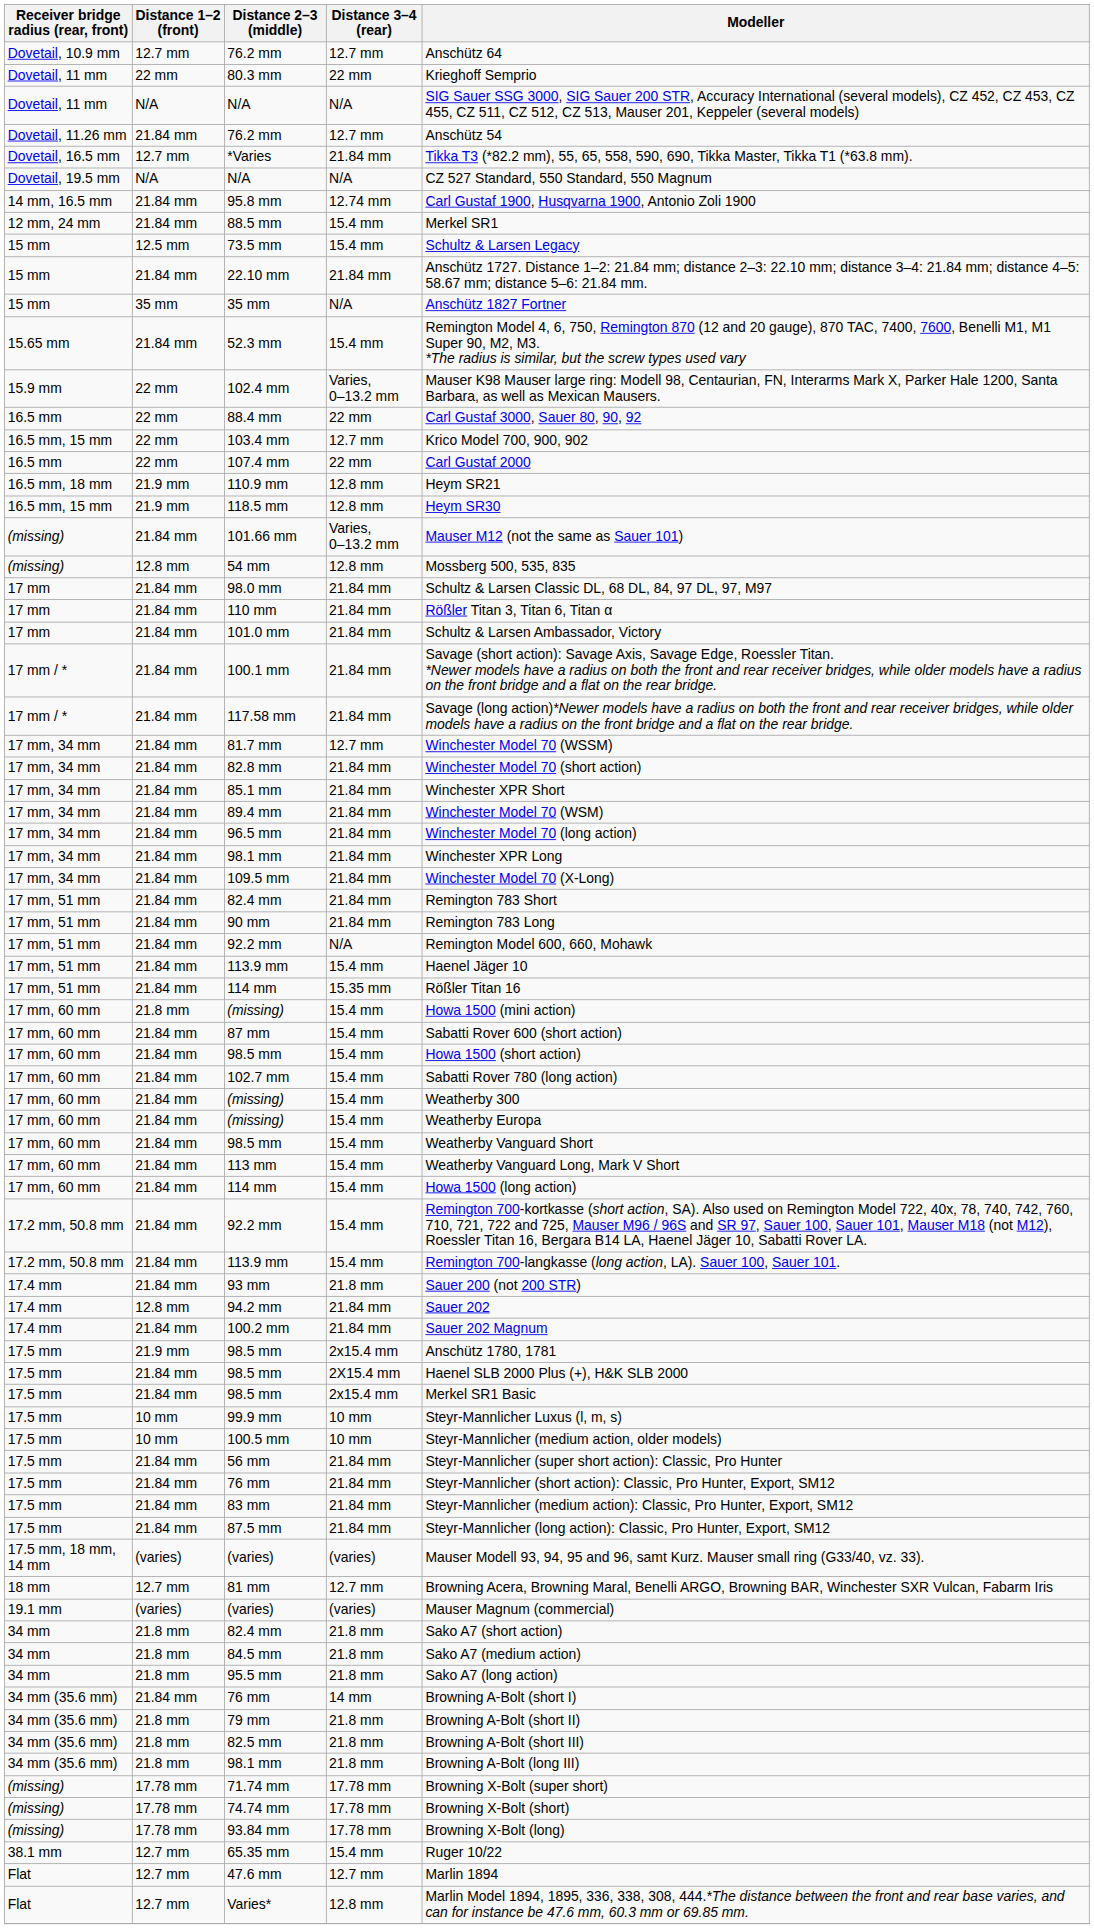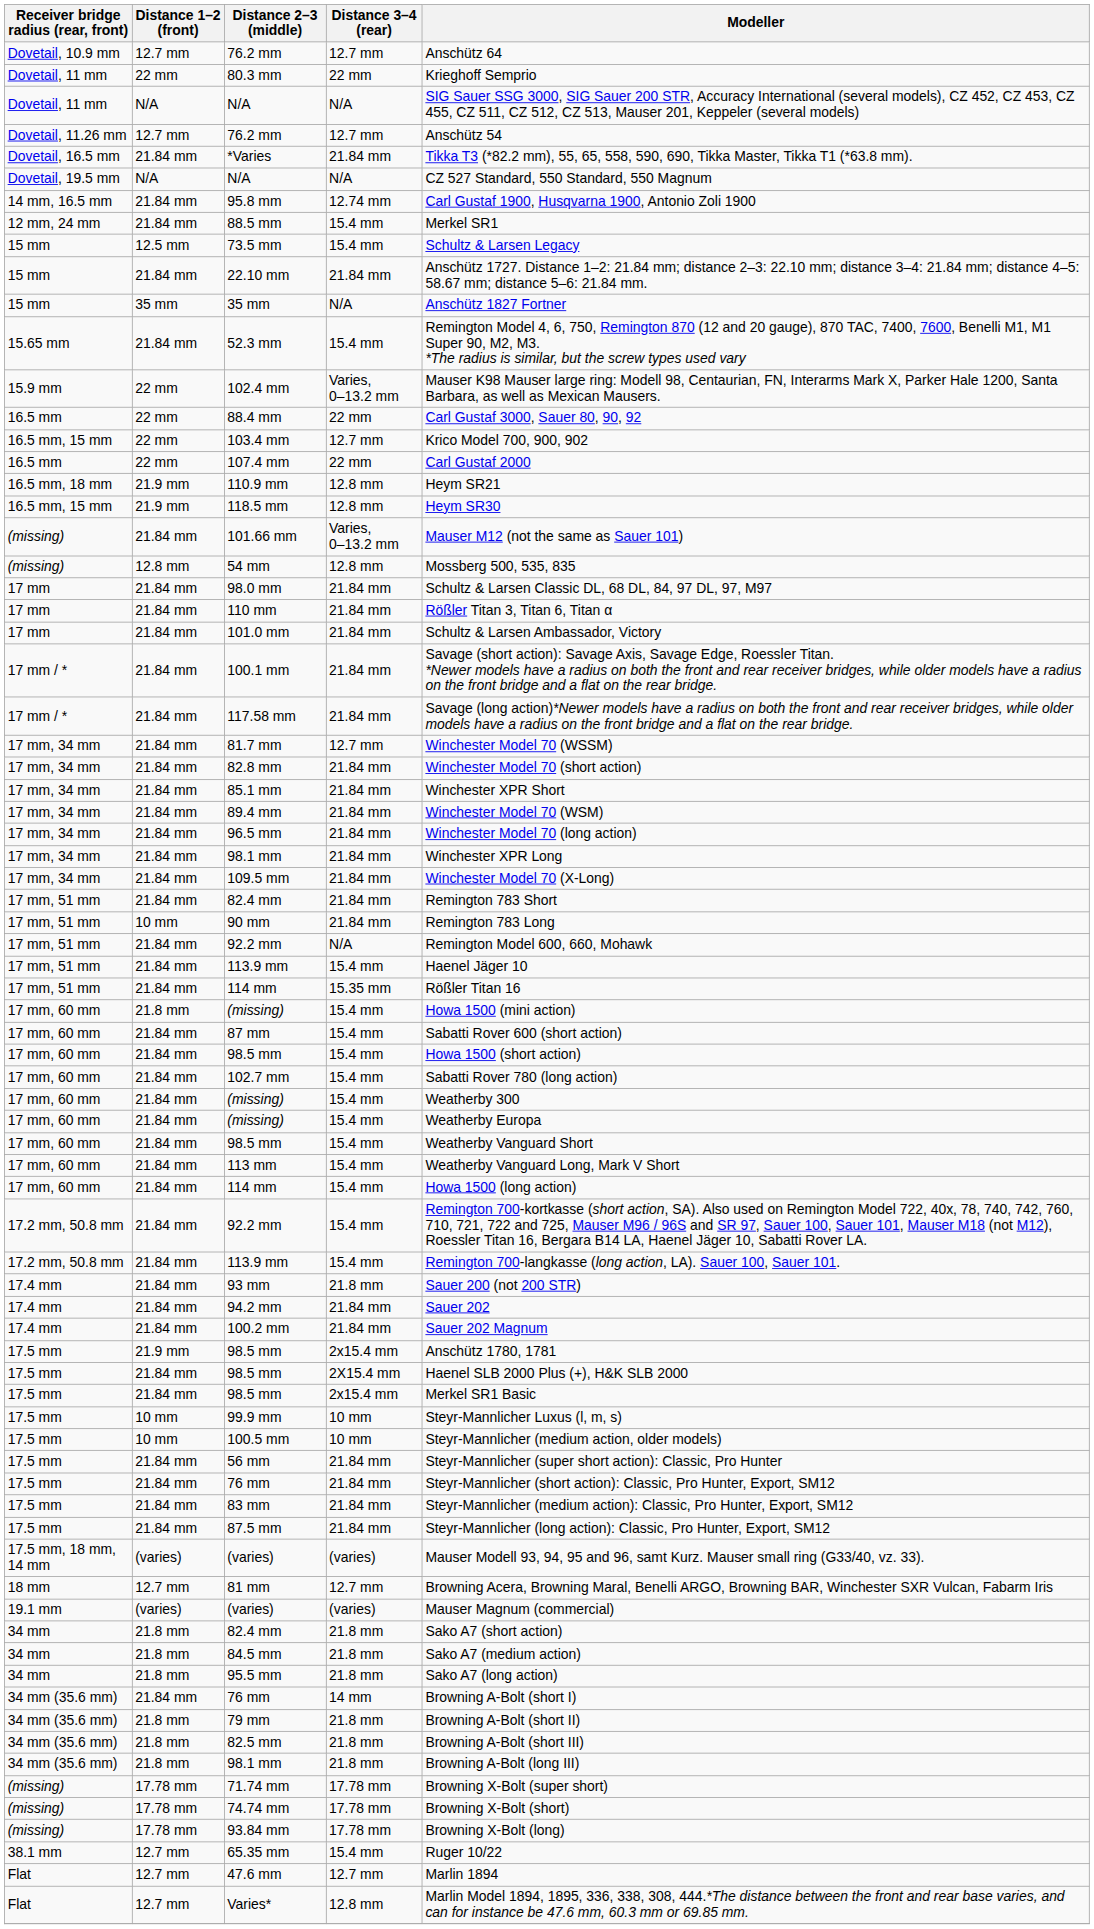 <table class="wikitable sortable" style="text-align: left;">
 <tr>
 <th>Receiver bridge radius (rear, front)</th>
 <th>Distance 1–2 (front)</th>
 <th>Distance 2–3 (middle)</th>
 <th>Distance 3–4 (rear)</th>
 <th>Modeller</th>
 </tr>
 <tr>
 <td><a href='#'>Dovetail</a>, 10.9 mm</td>
 <td>12.7 mm</td>
 <td>76.2 mm</td>
 <td>12.7 mm</td>
 <td>Anschütz 64</td>
 </tr>
 <tr>
 <td><a href='#'>Dovetail</a>, 11 mm</td>
 <td>22 mm</td>
 <td>80.3 mm</td>
 <td>22 mm</td>
 <td>Krieghoff Semprio</td>
 </tr>
 <tr>
 <td><a href='#'>Dovetail</a>, 11 mm</td>
 <td>N/A</td>
 <td>N/A</td>
 <td>N/A</td>
 <td><a href='#'>SIG Sauer SSG 3000</a>, <a href='#'>SIG Sauer 200 STR</a>, Accuracy International (several models), CZ 452, CZ 453, CZ 455, CZ 511, CZ 512, CZ 513, Mauser 201, Keppeler (several models)</td>
 </tr>
 <tr>
 <td><a href='#'>Dovetail</a>, 11.26 mm</td>
-<td>21.84 mm</td>
+<td>12.7 mm</td>
 <td>76.2 mm</td>
 <td>12.7 mm</td>
 <td>Anschütz 54</td>
 </tr>
 <tr>
 <td><a href='#'>Dovetail</a>, 16.5 mm</td>
-<td>12.7 mm</td>
+<td>21.84 mm</td>
 <td>*Varies</td>
 <td>21.84 mm</td>
 <td><a href='#'>Tikka T3</a> (*82.2 mm), 55, 65, 558, 590, 690, Tikka Master, Tikka T1 (*63.8 mm).</td>
 </tr>
 <tr>
 <td><a href='#'>Dovetail</a>, 19.5 mm</td>
 <td>N/A</td>
 <td>N/A</td>
 <td>N/A</td>
 <td>CZ 527 Standard, 550 Standard, 550 Magnum</td>
 </tr>
 <tr>
 <td>14 mm, 16.5 mm</td>
 <td>21.84 mm</td>
 <td>95.8 mm</td>
 <td>12.74 mm</td>
 <td><a href='#'>Carl Gustaf 1900</a>, <a href='#'>Husqvarna 1900</a>, Antonio Zoli 1900</td>
 </tr>
 <tr>
 <td>12 mm, 24 mm</td>
 <td>21.84 mm</td>
 <td>88.5 mm</td>
 <td>15.4 mm</td>
 <td>Merkel SR1</td>
 </tr>
 <tr>
 <td>15 mm</td>
 <td>12.5 mm</td>
 <td>73.5 mm</td>
 <td>15.4 mm</td>
 <td><a href='#'>Schultz & Larsen Legacy</a></td>
 </tr>
 <tr>
 <td>15 mm</td>
 <td>21.84 mm</td>
 <td>22.10 mm</td>
 <td>21.84 mm</td>
 <td>Anschütz 1727. Distance 1–2: 21.84 mm; distance 2–3: 22.10 mm; distance 3–4: 21.84 mm; distance 4–5: 58.67 mm; distance 5–6: 21.84 mm.</td>
 </tr>
 <tr>
 <td>15 mm</td>
 <td>35 mm</td>
 <td>35 mm</td>
 <td>N/A</td>
 <td><a href='#'>Anschütz 1827 Fortner</a></td>
 </tr>
 <tr>
 <td>15.65 mm</td>
 <td>21.84 mm</td>
 <td>52.3 mm</td>
 <td>15.4 mm</td>
 <td>Remington Model 4, 6, 750, <a href='#'>Remington 870</a> (12 and 20 gauge), 870 TAC, 7400, <a href='#'>7600</a>, Benelli M1, M1 Super 90, M2, M3.<br><em>*The radius is similar, but the screw types used vary</em></td>
 </tr>
 <tr>
 <td>15.9 mm</td>
 <td>22 mm</td>
 <td>102.4 mm</td>
 <td>Varies,<br>0–13.2 mm</td>
 <td>Mauser K98 Mauser large ring: Modell 98, Centaurian, FN, Interarms Mark X, Parker Hale 1200, Santa Barbara, as well as Mexican Mausers.</td>
 </tr>
 <tr>
 <td>16.5 mm</td>
 <td>22 mm</td>
 <td>88.4 mm</td>
 <td>22 mm</td>
 <td><a href='#'>Carl Gustaf 3000</a>, <a href='#'>Sauer 80</a>, <a href='#'>90</a>, <a href='#'>92</a></td>
 </tr>
 <tr>
 <td>16.5 mm, 15 mm</td>
 <td>22 mm</td>
 <td>103.4 mm</td>
 <td>12.7 mm</td>
 <td>Krico Model 700, 900, 902</td>
 </tr>
 <tr>
 <td>16.5 mm</td>
 <td>22 mm</td>
 <td>107.4 mm</td>
 <td>22 mm</td>
 <td><a href='#'>Carl Gustaf 2000</a></td>
 </tr>
 <tr>
 <td>16.5 mm, 18 mm</td>
 <td>21.9 mm</td>
 <td>110.9 mm</td>
 <td>12.8 mm</td>
 <td>Heym SR21</td>
 </tr>
 <tr>
 <td>16.5 mm, 15 mm</td>
 <td>21.9 mm</td>
 <td>118.5 mm</td>
 <td>12.8 mm</td>
 <td><a href='#'>Heym SR30</a></td>
 </tr>
 <tr>
 <td><em>(missing)</em></td>
 <td>21.84 mm</td>
 <td>101.66 mm</td>
 <td>Varies,<br>0–13.2 mm</td>
 <td><a href='#'>Mauser M12</a> (not the same as <a href='#'>Sauer 101</a>)</td>
 </tr>
 <tr>
 <td><em>(missing)</em></td>
 <td>12.8 mm</td>
 <td>54 mm</td>
 <td>12.8 mm</td>
 <td>Mossberg 500, 535, 835</td>
 </tr>
 <tr>
 <td>17 mm</td>
 <td>21.84 mm</td>
 <td>98.0 mm</td>
 <td>21.84 mm</td>
 <td>Schultz & Larsen Classic DL, 68 DL, 84, 97 DL, 97, M97</td>
 </tr>
 <tr>
 <td>17 mm</td>
 <td>21.84 mm</td>
 <td>110 mm</td>
 <td>21.84 mm</td>
 <td><a href='#'>Rößler</a> Titan 3, Titan 6, Titan α</td>
 </tr>
 <tr>
 <td>17 mm</td>
 <td>21.84 mm</td>
 <td>101.0 mm</td>
 <td>21.84 mm</td>
 <td>Schultz & Larsen Ambassador, Victory</td>
 </tr>
 <tr>
 <td>17 mm / *</td>
 <td>21.84 mm</td>
 <td>100.1 mm</td>
 <td>21.84 mm</td>
 <td>Savage (short action): Savage Axis, Savage Edge, Roessler Titan.<br><em>*Newer models have a radius on both the front and rear receiver bridges, while older models have a radius on the front bridge and a flat on the rear bridge.</em></td>
 </tr>
 <tr>
 <td>17 mm / *</td>
 <td>21.84 mm</td>
 <td>117.58 mm</td>
 <td>21.84 mm</td>
 <td>Savage (long action)<em>*Newer models have a radius on both the front and rear receiver bridges, while older models have a radius on the front bridge and a flat on the rear bridge.</em></td>
 </tr>
 <tr>
 <td>17 mm, 34 mm</td>
 <td>21.84 mm</td>
 <td>81.7 mm</td>
 <td>12.7 mm</td>
 <td><a href='#'>Winchester Model 70</a> (WSSM)</td>
 </tr>
 <tr>
 <td>17 mm, 34 mm</td>
 <td>21.84 mm</td>
 <td>82.8 mm</td>
 <td>21.84 mm</td>
 <td><a href='#'>Winchester Model 70</a> (short action)</td>
 </tr>
 <tr>
 <td>17 mm, 34 mm</td>
 <td>21.84 mm</td>
 <td>85.1 mm</td>
 <td>21.84 mm</td>
 <td>Winchester XPR Short</td>
 </tr>
 <tr>
 <td>17 mm, 34 mm</td>
 <td>21.84 mm</td>
 <td>89.4 mm</td>
 <td>21.84 mm</td>
 <td><a href='#'>Winchester Model 70</a> (WSM)</td>
 </tr>
 <tr>
 <td>17 mm, 34 mm</td>
 <td>21.84 mm</td>
 <td>96.5 mm</td>
 <td>21.84 mm</td>
 <td><a href='#'>Winchester Model 70</a> (long action)</td>
 </tr>
 <tr>
 <td>17 mm, 34 mm</td>
 <td>21.84 mm</td>
 <td>98.1 mm</td>
 <td>21.84 mm</td>
 <td>Winchester XPR Long</td>
 </tr>
 <tr>
 <td>17 mm, 34 mm</td>
 <td>21.84 mm</td>
 <td>109.5 mm</td>
 <td>21.84 mm</td>
 <td><a href='#'>Winchester Model 70</a> (X-Long)</td>
 </tr>
 <tr>
 <td>17 mm, 51 mm</td>
 <td>21.84 mm</td>
 <td>82.4 mm</td>
 <td>21.84 mm</td>
 <td>Remington 783 Short</td>
 </tr>
 <tr>
 <td>17 mm, 51 mm</td>
-<td>21.84 mm</td>
+<td>10 mm</td>
 <td>90 mm</td>
 <td>21.84 mm</td>
 <td>Remington 783 Long</td>
 </tr>
 <tr>
 <td>17 mm, 51 mm</td>
 <td>21.84 mm</td>
 <td>92.2 mm</td>
 <td>N/A</td>
 <td>Remington Model 600, 660, Mohawk</td>
 </tr>
 <tr>
 <td>17 mm, 51 mm</td>
 <td>21.84 mm</td>
 <td>113.9 mm</td>
 <td>15.4 mm</td>
 <td>Haenel Jäger 10</td>
 </tr>
 <tr>
 <td>17 mm, 51 mm</td>
 <td>21.84 mm</td>
 <td>114 mm</td>
 <td>15.35 mm</td>
 <td>Rößler Titan 16</td>
 </tr>
 <tr>
 <td>17 mm, 60 mm</td>
 <td>21.8 mm</td>
 <td><em>(missing)</em></td>
 <td>15.4 mm</td>
 <td><a href='#'>Howa 1500</a> (mini action)</td>
 </tr>
 <tr>
 <td>17 mm, 60 mm</td>
 <td>21.84 mm</td>
 <td>87 mm</td>
 <td>15.4 mm</td>
 <td>Sabatti Rover 600 (short action)</td>
 </tr>
 <tr>
 <td>17 mm, 60 mm</td>
 <td>21.84 mm</td>
 <td>98.5 mm</td>
 <td>15.4 mm</td>
 <td><a href='#'>Howa 1500</a> (short action)</td>
 </tr>
 <tr>
 <td>17 mm, 60 mm</td>
 <td>21.84 mm</td>
 <td>102.7 mm</td>
 <td>15.4 mm</td>
 <td>Sabatti Rover 780 (long action)</td>
 </tr>
 <tr>
 <td>17 mm, 60 mm</td>
 <td>21.84 mm</td>
 <td><em>(missing)</em></td>
 <td>15.4 mm</td>
 <td>Weatherby 300</td>
 </tr>
 <tr>
 <td>17 mm, 60 mm</td>
 <td>21.84 mm</td>
 <td><em>(missing)</em></td>
 <td>15.4 mm</td>
 <td>Weatherby Europa</td>
 </tr>
 <tr>
 <td>17 mm, 60 mm</td>
 <td>21.84 mm</td>
 <td>98.5 mm</td>
 <td>15.4 mm</td>
 <td>Weatherby Vanguard Short</td>
 </tr>
 <tr>
 <td>17 mm, 60 mm</td>
 <td>21.84 mm</td>
 <td>113 mm</td>
 <td>15.4 mm</td>
 <td>Weatherby Vanguard Long, Mark V Short</td>
 </tr>
 <tr>
 <td>17 mm, 60 mm</td>
 <td>21.84 mm</td>
 <td>114 mm</td>
 <td>15.4 mm</td>
 <td><a href='#'>Howa 1500</a> (long action)</td>
 </tr>
 <tr>
 <td>17.2 mm, 50.8 mm</td>
 <td>21.84 mm</td>
 <td>92.2 mm</td>
 <td>15.4 mm</td>
 <td><a href='#'>Remington 700</a>-kortkasse (<em>short action</em>, SA). Also used on Remington Model 722, 40x, 78, 740, 742, 760, 710, 721, 722 and 725, <a href='#'>Mauser M96 / 96S</a> and <a href='#'>SR 97</a>, <a href='#'>Sauer 100</a>, <a href='#'>Sauer 101</a>, <a href='#'>Mauser M18</a> (not <a href='#'>M12</a>), Roessler Titan 16, Bergara B14 LA, Haenel Jäger 10, Sabatti Rover LA.</td>
 </tr>
 <tr>
 <td>17.2 mm, 50.8 mm</td>
 <td>21.84 mm</td>
 <td>113.9 mm</td>
 <td>15.4 mm</td>
 <td><a href='#'>Remington 700</a>-langkasse (<em>long action</em>, LA). <a href='#'>Sauer 100</a>, <a href='#'>Sauer 101</a>.</td>
 </tr>
 <tr>
 <td>17.4 mm</td>
 <td>21.84 mm</td>
 <td>93 mm</td>
 <td>21.8 mm</td>
 <td><a href='#'>Sauer 200</a> (not <a href='#'>200 STR</a>)</td>
 </tr>
 <tr>
 <td>17.4 mm</td>
-<td>12.8 mm</td>
+<td>21.84 mm</td>
 <td>94.2 mm</td>
 <td>21.84 mm</td>
 <td><a href='#'>Sauer 202</a></td>
 </tr>
 <tr>
 <td>17.4 mm</td>
 <td>21.84 mm</td>
 <td>100.2 mm</td>
 <td>21.84 mm</td>
 <td><a href='#'>Sauer 202 Magnum</a></td>
 </tr>
 <tr>
 <td>17.5 mm</td>
 <td>21.9 mm</td>
 <td>98.5 mm</td>
 <td>2x15.4 mm</td>
 <td>Anschütz 1780, 1781</td>
 </tr>
 <tr>
 <td>17.5 mm</td>
 <td>21.84 mm</td>
 <td>98.5 mm</td>
 <td>2X15.4 mm</td>
 <td>Haenel SLB 2000 Plus (+), H&K SLB 2000</td>
 </tr>
 <tr>
 <td>17.5 mm</td>
 <td>21.84 mm</td>
 <td>98.5 mm</td>
 <td>2x15.4 mm</td>
 <td>Merkel SR1 Basic</td>
 </tr>
 <tr>
 <td>17.5 mm</td>
 <td>10 mm</td>
 <td>99.9 mm</td>
 <td>10 mm</td>
 <td>Steyr-Mannlicher Luxus (l, m, s)</td>
 </tr>
 <tr>
 <td>17.5 mm</td>
 <td>10 mm</td>
 <td>100.5 mm</td>
 <td>10 mm</td>
 <td>Steyr-Mannlicher (medium action, older models)</td>
 </tr>
 <tr>
 <td>17.5 mm</td>
 <td>21.84 mm</td>
 <td>56 mm</td>
 <td>21.84 mm</td>
 <td>Steyr-Mannlicher (super short action): Classic, Pro Hunter</td>
 </tr>
 <tr>
 <td>17.5 mm</td>
 <td>21.84 mm</td>
 <td>76 mm</td>
 <td>21.84 mm</td>
 <td>Steyr-Mannlicher (short action): Classic, Pro Hunter, Export, SM12</td>
 </tr>
 <tr>
 <td>17.5 mm</td>
 <td>21.84 mm</td>
 <td>83 mm</td>
 <td>21.84 mm</td>
 <td>Steyr-Mannlicher (medium action): Classic, Pro Hunter, Export, SM12</td>
 </tr>
 <tr>
 <td>17.5 mm</td>
 <td>21.84 mm</td>
 <td>87.5 mm</td>
 <td>21.84 mm</td>
 <td>Steyr-Mannlicher (long action): Classic, Pro Hunter, Export, SM12</td>
 </tr>
 <tr>
 <td>17.5 mm, 18 mm, 14 mm</td>
 <td>(varies)</td>
 <td>(varies)</td>
 <td>(varies)</td>
 <td>Mauser Modell 93, 94, 95 and 96, samt Kurz. Mauser small ring (G33/40, vz. 33).</td>
 </tr>
 <tr>
 <td>18 mm</td>
 <td>12.7 mm</td>
 <td>81 mm</td>
 <td>12.7 mm</td>
 <td>Browning Acera, Browning Maral, Benelli ARGO, Browning BAR, Winchester SXR Vulcan, Fabarm Iris</td>
 </tr>
 <tr>
 <td>19.1 mm</td>
 <td>(varies)</td>
 <td>(varies)</td>
 <td>(varies)</td>
 <td>Mauser Magnum (commercial)</td>
 </tr>
 <tr>
 <td>34 mm</td>
 <td>21.8 mm</td>
 <td>82.4 mm</td>
 <td>21.8 mm</td>
 <td>Sako A7 (short action)</td>
 </tr>
 <tr>
 <td>34 mm</td>
 <td>21.8 mm</td>
 <td>84.5 mm</td>
 <td>21.8 mm</td>
 <td>Sako A7 (medium action)</td>
 </tr>
 <tr>
 <td>34 mm</td>
 <td>21.8 mm</td>
 <td>95.5 mm</td>
 <td>21.8 mm</td>
 <td>Sako A7 (long action)</td>
 </tr>
 <tr>
 <td>34 mm (35.6 mm)</td>
 <td>21.84 mm</td>
 <td>76 mm</td>
 <td>14 mm</td>
 <td>Browning A-Bolt (short I)</td>
 </tr>
 <tr>
 <td>34 mm (35.6 mm)</td>
 <td>21.8 mm</td>
 <td>79 mm</td>
 <td>21.8 mm</td>
 <td>Browning A-Bolt (short II)</td>
 </tr>
 <tr>
 <td>34 mm (35.6 mm)</td>
 <td>21.8 mm</td>
 <td>82.5 mm</td>
 <td>21.8 mm</td>
 <td>Browning A-Bolt (short III)</td>
 </tr>
 <tr>
 <td>34 mm (35.6 mm)</td>
 <td>21.8 mm</td>
 <td>98.1 mm</td>
 <td>21.8 mm</td>
 <td>Browning A-Bolt (long III)</td>
 </tr>
 <tr>
 <td><em>(missing)</em></td>
 <td>17.78 mm</td>
 <td>71.74 mm</td>
 <td>17.78 mm</td>
 <td>Browning X-Bolt (super short)</td>
 </tr>
 <tr>
 <td><em>(missing)</em></td>
 <td>17.78 mm</td>
 <td>74.74 mm</td>
 <td>17.78 mm</td>
 <td>Browning X-Bolt (short)</td>
 </tr>
 <tr>
 <td><em>(missing)</em></td>
 <td>17.78 mm</td>
 <td>93.84 mm</td>
 <td>17.78 mm</td>
 <td>Browning X-Bolt (long)</td>
 </tr>
 <tr>
 <td>38.1 mm</td>
 <td>12.7 mm</td>
 <td>65.35 mm</td>
 <td>15.4 mm</td>
 <td>Ruger 10/22</td>
 </tr>
 <tr>
 <td>Flat</td>
 <td>12.7 mm</td>
 <td>47.6 mm</td>
 <td>12.7 mm</td>
 <td>Marlin 1894</td>
 </tr>
 <tr>
 <td>Flat</td>
 <td>12.7 mm</td>
 <td>Varies*</td>
 <td>12.8 mm</td>
 <td>Marlin Model 1894, 1895, 336, 338, 308, 444.<em>*The distance between the front and rear base varies, and can for instance be 47.6 mm, 60.3 mm or 69.85 mm.</em></td>
 </tr>
 <tr>
 </tr>
 </table>
